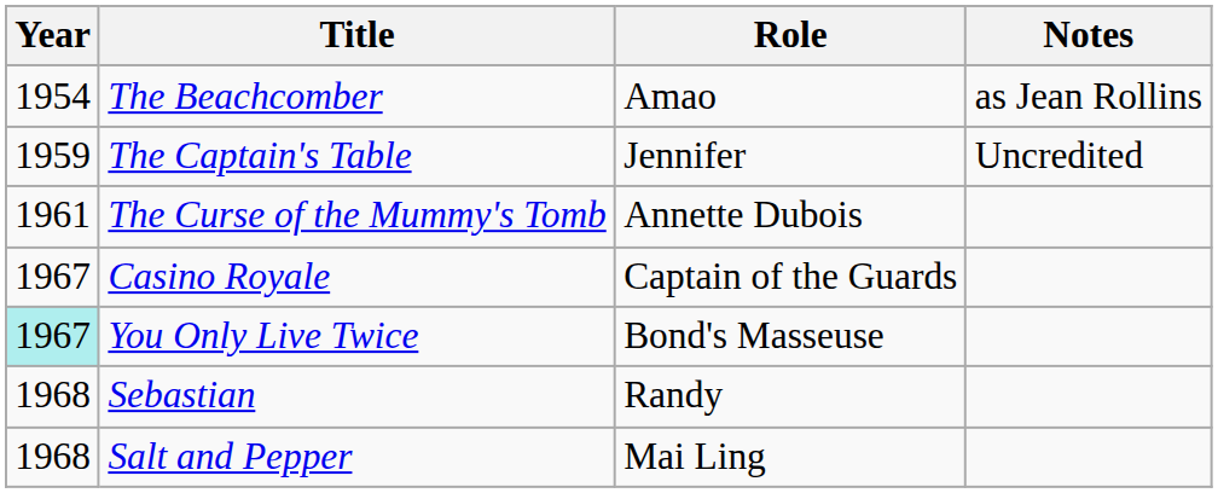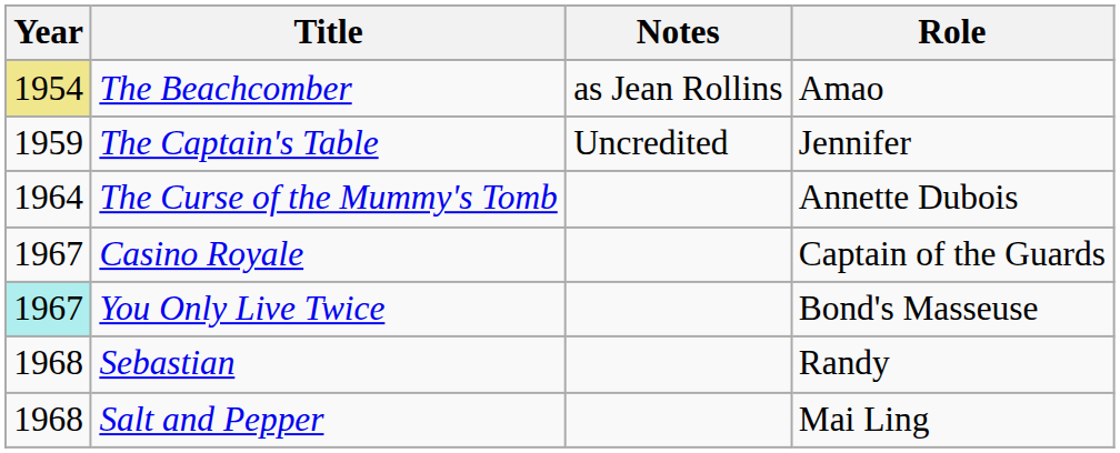 <table class="wikitable">
 <tr>
 <th>Year</th>
 <th>Title</th>
+<th>Notes</th>
 <th>Role</th>
-<th>Notes</th>
 </tr>
 <tr>
-<td>1954</td>
+<td style="background: khaki;">1954</td>
 <td><em><a href='#'>The Beachcomber</a></em></td>
+<td>as Jean Rollins</td>
 <td>Amao</td>
-<td>as Jean Rollins</td>
 </tr>
 <tr>
 <td>1959</td>
 <td><em><a href='#'>The Captain's Table</a></em></td>
+<td>Uncredited</td>
 <td>Jennifer</td>
-<td>Uncredited</td>
 </tr>
 <tr>
-<td>1961</td>
+<td>1964</td>
 <td><em><a href='#'>The Curse of the Mummy's Tomb</a></em></td>
+<td></td>
 <td>Annette Dubois</td>
-<td></td>
 </tr>
 <tr>
 <td>1967</td>
 <td><em><a href='#'>Casino Royale</a></em></td>
+<td></td>
 <td>Captain of the Guards</td>
-<td></td>
 </tr>
 <tr>
 <td style="background: paleturquoise;">1967</td>
 <td><em><a href='#'>You Only Live Twice</a></em></td>
+<td></td>
 <td>Bond's Masseuse</td>
-<td></td>
 </tr>
 <tr>
 <td>1968</td>
 <td><em><a href='#'>Sebastian</a></em></td>
+<td></td>
 <td>Randy</td>
-<td></td>
 </tr>
 <tr>
 <td>1968</td>
 <td><em><a href='#'>Salt and Pepper</a></em></td>
+<td></td>
 <td>Mai Ling</td>
-<td></td>
 </tr>
 </table>
